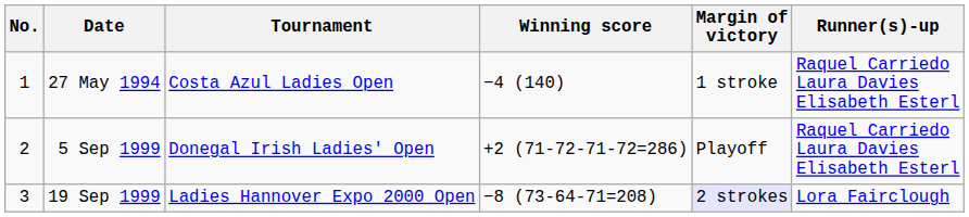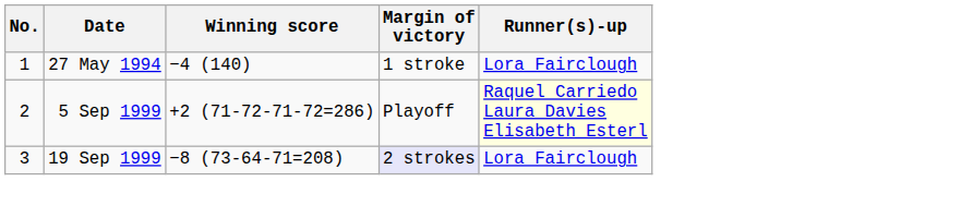 <table class="wikitable" style="font-size:95%;">
 <tr>
 <th>No.</th>
 <th>Date</th>
-<th>Tournament</th>
 <th>Winning score</th>
 <th>Margin of<br>victory</th>
 <th>Runner(s)-up</th>
 </tr>
 <tr>
 <td align=center>1</td>
 <td align=right>27 May <a href='#'>1994</a></td>
-<td><a href='#'>Costa Azul Ladies Open</a></td>
 <td>−4 (140)</td>
 <td>1 stroke</td>
-<td> <a href='#'>Raquel Carriedo</a><br> <a href='#'>Laura Davies</a><br> <a href='#'>Elisabeth Esterl</a></td>
+<td> <a href='#'>Lora Fairclough</a></td>
 </tr>
 <tr>
 <td align=center>2</td>
 <td align=right>5 Sep <a href='#'>1999</a></td>
-<td><a href='#'>Donegal Irish Ladies' Open</a></td>
 <td>+2 (71-72-71-72=286)</td>
 <td>Playoff</td>
-<td> <a href='#'>Raquel Carriedo</a><br> <a href='#'>Laura Davies</a><br> <a href='#'>Elisabeth Esterl</a></td>
+<td style="background: lightyellow;"> <a href='#'>Raquel Carriedo</a><br> <a href='#'>Laura Davies</a><br> <a href='#'>Elisabeth Esterl</a></td>
 </tr>
 <tr>
 <td align=center>3</td>
 <td align=right>19 Sep <a href='#'>1999</a></td>
-<td><a href='#'>Ladies Hannover Expo 2000 Open</a></td>
 <td>−8 (73-64-71=208)</td>
 <td style="background: lavender;">2 strokes</td>
 <td> <a href='#'>Lora Fairclough</a></td>
 </tr>
 </table>
